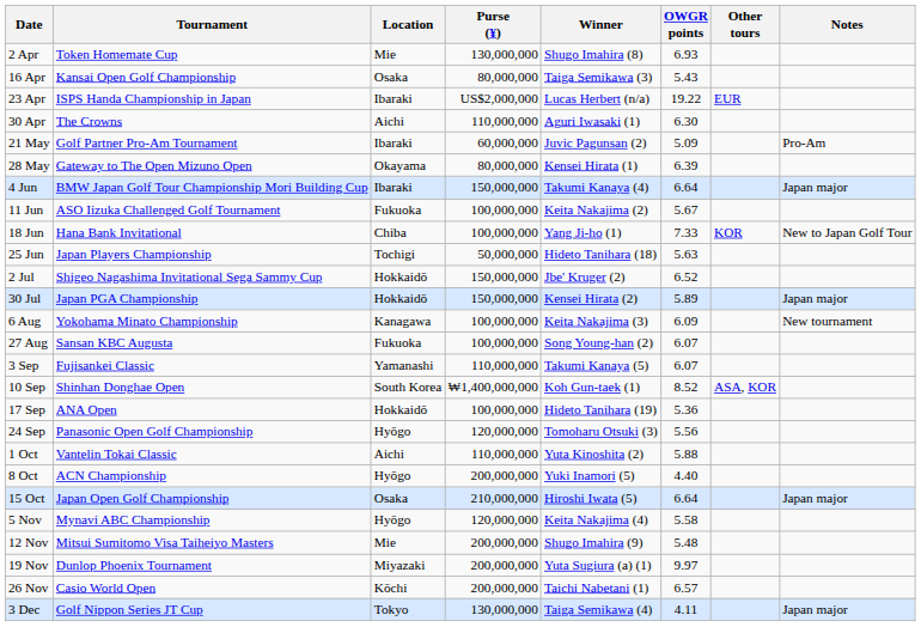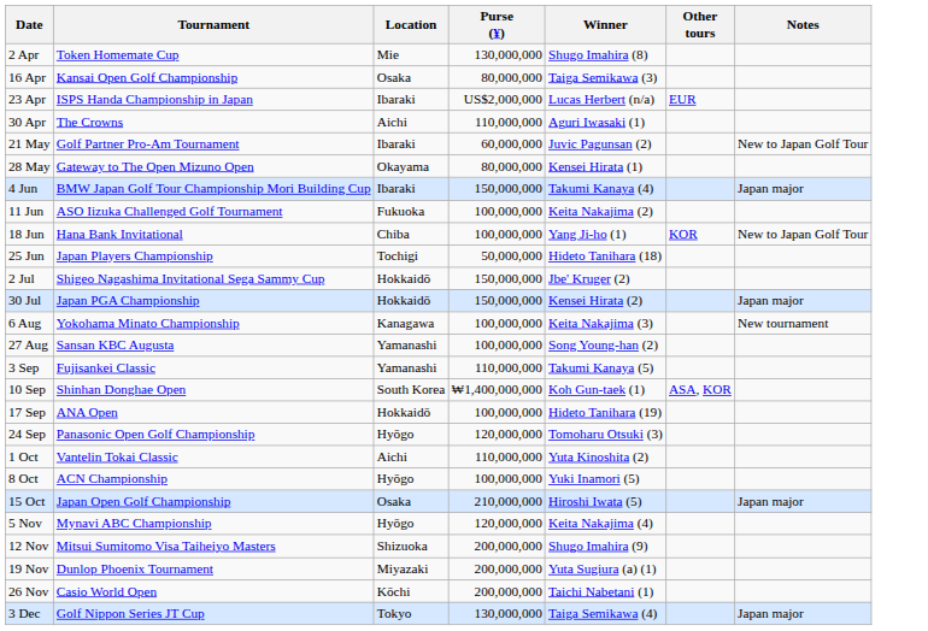 <table class="wikitable" style="font-size:95%">
 <tr>
 <th>Date</th>
 <th>Tournament</th>
 <th>Location</th>
 <th>Purse<br>(<a href='#'>¥</a>)</th>
 <th>Winner</th>
-<th><a href='#'>OWGR</a><br>points</th>
 <th>Other<br>tours</th>
 <th>Notes</th>
 </tr>
 <tr>
 <td>2 Apr</td>
 <td><a href='#'>Token Homemate Cup</a></td>
 <td>Mie</td>
 <td align=right>130,000,000</td>
 <td> <a href='#'>Shugo Imahira</a> (8)</td>
-<td align=center>6.93</td>
 <td></td>
 <td></td>
 </tr>
 <tr>
 <td>16 Apr</td>
 <td><a href='#'>Kansai Open Golf Championship</a></td>
 <td>Osaka</td>
 <td align=right>80,000,000</td>
 <td> <a href='#'>Taiga Semikawa</a> (3)</td>
-<td align=center>5.43</td>
 <td></td>
 <td></td>
 </tr>
 <tr>
 <td>23 Apr</td>
 <td><a href='#'>ISPS Handa Championship in Japan</a></td>
 <td>Ibaraki</td>
 <td align=right>US$2,000,000</td>
 <td> <a href='#'>Lucas Herbert</a> (n/a)</td>
-<td align=center>19.22</td>
 <td><a href='#'>EUR</a></td>
 <td></td>
 </tr>
 <tr>
 <td>30 Apr</td>
 <td><a href='#'>The Crowns</a></td>
 <td>Aichi</td>
 <td align=right>110,000,000</td>
 <td> <a href='#'>Aguri Iwasaki</a> (1)</td>
-<td align=center>6.30</td>
 <td></td>
 <td></td>
 </tr>
 <tr>
 <td>21 May</td>
 <td><a href='#'>Golf Partner Pro-Am Tournament</a></td>
 <td>Ibaraki</td>
 <td align=right>60,000,000</td>
 <td> <a href='#'>Juvic Pagunsan</a> (2)</td>
-<td align=center>5.09</td>
 <td></td>
-<td>Pro-Am</td>
+<td>New to Japan Golf Tour</td>
 </tr>
 <tr>
 <td>28 May</td>
 <td><a href='#'>Gateway to The Open Mizuno Open</a></td>
 <td>Okayama</td>
 <td align=right>80,000,000</td>
 <td> <a href='#'>Kensei Hirata</a> (1)</td>
-<td align=center>6.39</td>
 <td></td>
 <td></td>
 </tr>
 <tr style="background:#D6E8FF;">
 <td>4 Jun</td>
 <td><a href='#'>BMW Japan Golf Tour Championship Mori Building Cup</a></td>
 <td>Ibaraki</td>
 <td align=right>150,000,000</td>
 <td> <a href='#'>Takumi Kanaya</a> (4)</td>
-<td align=center>6.64</td>
 <td></td>
 <td>Japan major</td>
 </tr>
 <tr>
 <td>11 Jun</td>
 <td><a href='#'>ASO Iizuka Challenged Golf Tournament</a></td>
 <td>Fukuoka</td>
 <td align=right>100,000,000</td>
 <td> <a href='#'>Keita Nakajima</a> (2)</td>
-<td align=center>5.67</td>
 <td></td>
 <td></td>
 </tr>
 <tr>
 <td>18 Jun</td>
 <td><a href='#'>Hana Bank Invitational</a></td>
 <td>Chiba</td>
 <td align=right>100,000,000</td>
 <td> <a href='#'>Yang Ji-ho</a> (1)</td>
-<td align=center>7.33</td>
 <td><a href='#'>KOR</a></td>
 <td>New to Japan Golf Tour</td>
 </tr>
 <tr>
 <td>25 Jun</td>
 <td><a href='#'>Japan Players Championship</a></td>
 <td>Tochigi</td>
 <td align=right>50,000,000</td>
 <td> <a href='#'>Hideto Tanihara</a> (18)</td>
-<td align=center>5.63</td>
 <td></td>
 <td></td>
 </tr>
 <tr>
 <td>2 Jul</td>
 <td><a href='#'>Shigeo Nagashima Invitational Sega Sammy Cup</a></td>
 <td>Hokkaidō</td>
 <td align=right>150,000,000</td>
 <td> <a href='#'>Jbe' Kruger</a> (2)</td>
-<td align=center>6.52</td>
 <td></td>
 <td></td>
 </tr>
 <tr style="background:#D6E8FF;">
 <td>30 Jul</td>
 <td><a href='#'>Japan PGA Championship</a></td>
 <td>Hokkaidō</td>
 <td align=right>150,000,000</td>
 <td> <a href='#'>Kensei Hirata</a> (2)</td>
-<td align=center>5.89</td>
 <td></td>
 <td>Japan major</td>
 </tr>
 <tr>
 <td>6 Aug</td>
 <td><a href='#'>Yokohama Minato Championship</a></td>
 <td>Kanagawa</td>
 <td align=right>100,000,000</td>
 <td> <a href='#'>Keita Nakajima</a> (3)</td>
-<td align=center>6.09</td>
 <td></td>
 <td>New tournament</td>
 </tr>
 <tr>
 <td>27 Aug</td>
 <td><a href='#'>Sansan KBC Augusta</a></td>
-<td>Fukuoka</td>
+<td>Yamanashi</td>
 <td align=right>100,000,000</td>
 <td> <a href='#'>Song Young-han</a> (2)</td>
-<td align=center>6.07</td>
 <td></td>
 <td></td>
 </tr>
 <tr>
 <td>3 Sep</td>
 <td><a href='#'>Fujisankei Classic</a></td>
 <td>Yamanashi</td>
 <td align=right>110,000,000</td>
 <td> <a href='#'>Takumi Kanaya</a> (5)</td>
-<td align=center>6.07</td>
 <td></td>
 <td></td>
 </tr>
 <tr>
 <td>10 Sep</td>
 <td><a href='#'>Shinhan Donghae Open</a></td>
 <td>South Korea</td>
 <td align=right>₩1,400,000,000</td>
 <td> <a href='#'>Koh Gun-taek</a> (1)</td>
-<td align=center>8.52</td>
 <td><a href='#'>ASA</a>, <a href='#'>KOR</a></td>
 <td></td>
 </tr>
 <tr>
 <td>17 Sep</td>
 <td><a href='#'>ANA Open</a></td>
 <td>Hokkaidō</td>
 <td align=right>100,000,000</td>
 <td> <a href='#'>Hideto Tanihara</a> (19)</td>
-<td align=center>5.36</td>
 <td></td>
 <td></td>
 </tr>
 <tr>
 <td>24 Sep</td>
 <td><a href='#'>Panasonic Open Golf Championship</a></td>
 <td>Hyōgo</td>
 <td align=right>120,000,000</td>
 <td> <a href='#'>Tomoharu Otsuki</a> (3)</td>
-<td align=center>5.56</td>
 <td></td>
 <td></td>
 </tr>
 <tr>
 <td>1 Oct</td>
 <td><a href='#'>Vantelin Tokai Classic</a></td>
 <td>Aichi</td>
 <td align=right>110,000,000</td>
 <td> <a href='#'>Yuta Kinoshita</a> (2)</td>
-<td align=center>5.88</td>
 <td></td>
 <td></td>
 </tr>
 <tr>
 <td>8 Oct</td>
 <td><a href='#'>ACN Championship</a></td>
 <td>Hyōgo</td>
-<td align=right>200,000,000</td>
+<td align=right>100,000,000</td>
 <td> <a href='#'>Yuki Inamori</a> (5)</td>
-<td align=center>4.40</td>
 <td></td>
 <td></td>
 </tr>
 <tr style="background:#D6E8FF;">
 <td>15 Oct</td>
 <td><a href='#'>Japan Open Golf Championship</a></td>
 <td>Osaka</td>
 <td align=right>210,000,000</td>
 <td> <a href='#'>Hiroshi Iwata</a> (5)</td>
-<td align=center>6.64</td>
 <td></td>
 <td>Japan major</td>
 </tr>
 <tr>
 <td>5 Nov</td>
 <td><a href='#'>Mynavi ABC Championship</a></td>
 <td>Hyōgo</td>
 <td align=right>120,000,000</td>
 <td> <a href='#'>Keita Nakajima</a> (4)</td>
-<td align=center>5.58</td>
 <td></td>
 <td></td>
 </tr>
 <tr>
 <td>12 Nov</td>
 <td><a href='#'>Mitsui Sumitomo Visa Taiheiyo Masters</a></td>
-<td>Mie</td>
+<td>Shizuoka</td>
 <td align=right>200,000,000</td>
 <td> <a href='#'>Shugo Imahira</a> (9)</td>
-<td align=center>5.48</td>
 <td></td>
 <td></td>
 </tr>
 <tr>
 <td>19 Nov</td>
 <td><a href='#'>Dunlop Phoenix Tournament</a></td>
 <td>Miyazaki</td>
 <td align=right>200,000,000</td>
 <td> <a href='#'>Yuta Sugiura</a> (a) (1)</td>
-<td align=center>9.97</td>
 <td></td>
 <td></td>
 </tr>
 <tr>
 <td>26 Nov</td>
 <td><a href='#'>Casio World Open</a></td>
 <td>Kōchi</td>
 <td align=right>200,000,000</td>
 <td> <a href='#'>Taichi Nabetani</a> (1)</td>
-<td align=center>6.57</td>
 <td></td>
 <td></td>
 </tr>
 <tr style="background:#D6E8FF;">
 <td>3 Dec</td>
 <td><a href='#'>Golf Nippon Series JT Cup</a></td>
 <td>Tokyo</td>
 <td align=right>130,000,000</td>
 <td> <a href='#'>Taiga Semikawa</a> (4)</td>
-<td align=center>4.11</td>
 <td></td>
 <td>Japan major</td>
 </tr>
 </table>
